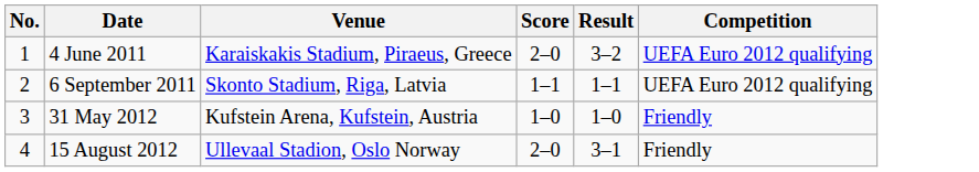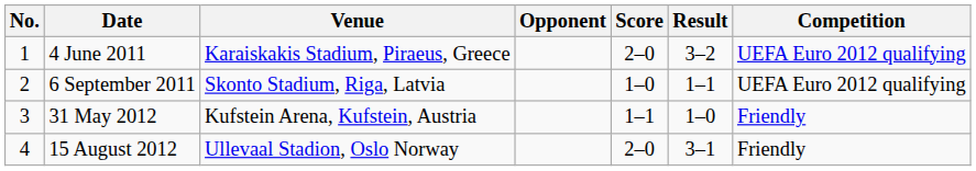 <table class="wikitable sortable">
 <tr>
 <th scope="col">No.</th>
 <th scope="col">Date</th>
 <th scope="col">Venue</th>
+<th scope="col">Opponent</th>
 <th scope="col">Score</th>
 <th scope="col">Result</th>
 <th scope="col">Competition</th>
 </tr>
 <tr>
 <td style="text-align:center">1</td>
 <td>4 June 2011</td>
 <td><a href='#'>Karaiskakis Stadium</a>, <a href='#'>Piraeus</a>, Greece</td>
+<td></td>
 <td style="text-align:center">2–0</td>
 <td style="text-align:center">3–2</td>
 <td><a href='#'>UEFA Euro 2012 qualifying</a></td>
 </tr>
 <tr>
 <td style="text-align:center">2</td>
 <td>6 September 2011</td>
 <td><a href='#'>Skonto Stadium</a>, <a href='#'>Riga</a>, Latvia</td>
-<td style="text-align:center">1–1</td>
+<td></td>
+<td style="text-align:center">1–0</td>
 <td style="text-align:center">1–1</td>
 <td>UEFA Euro 2012 qualifying</td>
 </tr>
 <tr>
 <td style="text-align:center">3</td>
 <td>31 May 2012</td>
 <td>Kufstein Arena, <a href='#'>Kufstein</a>, Austria</td>
-<td style="text-align:center">1–0</td>
+<td></td>
+<td style="text-align:center">1–1</td>
 <td style="text-align:center">1–0</td>
 <td><a href='#'>Friendly</a></td>
 </tr>
 <tr>
 <td style="text-align:center">4</td>
 <td>15 August 2012</td>
 <td><a href='#'>Ullevaal Stadion</a>, <a href='#'>Oslo</a> Norway</td>
+<td></td>
 <td style="text-align:center">2–0</td>
 <td style="text-align:center">3–1</td>
 <td>Friendly</td>
 </tr>
 </table>
